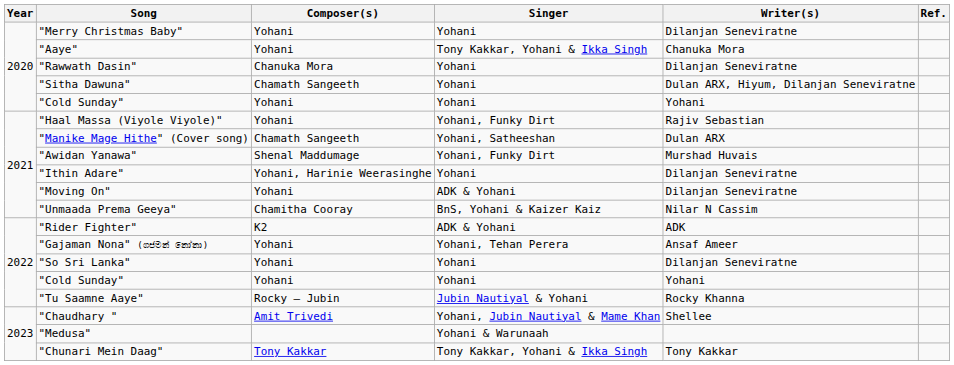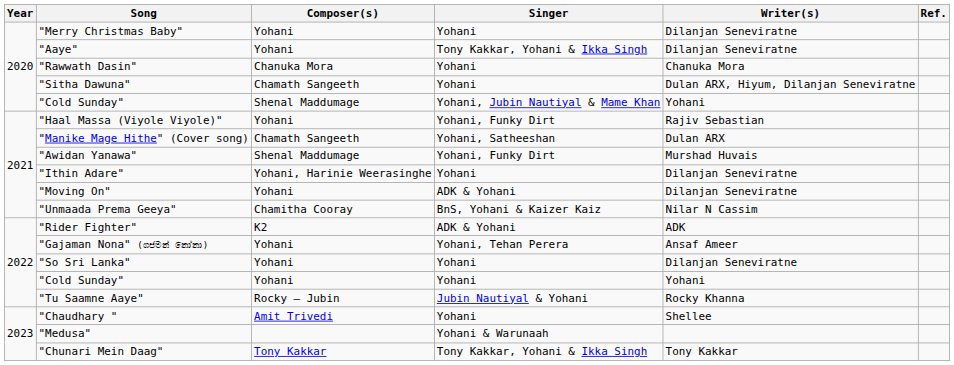 <table class="wikitable">
 <tr>
 <th>Year</th>
 <th>Song</th>
 <th>Composer(s)</th>
 <th>Singer</th>
 <th>Writer(s)</th>
 <th>Ref.</th>
 </tr>
 <tr>
 <td rowspan="5">2020</td>
 <td>"Merry Christmas Baby"</td>
 <td>Yohani</td>
 <td>Yohani</td>
 <td>Dilanjan Seneviratne</td>
 <td></td>
 </tr>
 <tr>
 <td>"Aaye"</td>
 <td>Yohani</td>
 <td>Tony Kakkar, Yohani & <a href='#'>Ikka Singh</a></td>
-<td>Chanuka Mora</td>
+<td>Dilanjan Seneviratne</td>
 <td></td>
 </tr>
 <tr>
 <td>"Rawwath Dasin"</td>
 <td>Chanuka Mora</td>
 <td>Yohani</td>
-<td>Dilanjan Seneviratne</td>
+<td>Chanuka Mora</td>
 <td></td>
 </tr>
 <tr>
 <td>"Sitha Dawuna"</td>
 <td>Chamath Sangeeth</td>
 <td>Yohani</td>
 <td>Dulan ARX, Hiyum, Dilanjan Seneviratne</td>
 <td></td>
 </tr>
 <tr>
 <td>"Cold Sunday"</td>
-<td>Yohani</td>
-<td>Yohani</td>
+<td>Shenal Maddumage</td>
+<td>Yohani, <a href='#'>Jubin Nautiyal</a> & <a href='#'>Mame Khan</a></td>
 <td>Yohani</td>
 <td></td>
 </tr>
 <tr>
 <td rowspan="6">2021</td>
 <td>"Haal Massa (Viyole Viyole)"</td>
 <td>Yohani</td>
 <td>Yohani, Funky Dirt</td>
 <td>Rajiv Sebastian</td>
 <td></td>
 </tr>
 <tr>
 <td>"<a href='#'>Manike Mage Hithe</a>" (Cover song)</td>
 <td>Chamath Sangeeth</td>
 <td>Yohani, Satheeshan</td>
 <td>Dulan ARX</td>
 <td></td>
 </tr>
 <tr>
 <td>"Awidan Yanawa"</td>
 <td>Shenal Maddumage</td>
 <td>Yohani, Funky Dirt</td>
 <td>Murshad Huvais</td>
 <td></td>
 </tr>
 <tr>
 <td>"Ithin Adare"</td>
 <td>Yohani, Harinie Weerasinghe</td>
 <td>Yohani</td>
 <td>Dilanjan Seneviratne</td>
 <td></td>
 </tr>
 <tr>
 <td>"Moving On"</td>
 <td>Yohani</td>
 <td>ADK & Yohani</td>
 <td>Dilanjan Seneviratne</td>
 <td></td>
 </tr>
 <tr>
 <td>"Unmaada Prema Geeya"</td>
 <td>Chamitha Cooray</td>
 <td>BnS, Yohani & Kaizer Kaiz</td>
 <td>Nilar N Cassim</td>
 <td></td>
 </tr>
 <tr>
 <td rowspan=5>2022</td>
 <td>"Rider Fighter"</td>
 <td>K2</td>
 <td>ADK & Yohani</td>
 <td>ADK</td>
 <td></td>
 </tr>
 <tr>
 <td>"Gajaman Nona" <small>(ගජමන් නෝනා)</small></td>
 <td>Yohani</td>
 <td>Yohani, Tehan Perera</td>
 <td>Ansaf Ameer</td>
 <td></td>
 </tr>
 <tr>
 <td>"So Sri Lanka"</td>
 <td>Yohani</td>
 <td>Yohani</td>
 <td>Dilanjan Seneviratne</td>
 <td></td>
 </tr>
 <tr>
 <td>"Cold Sunday"</td>
 <td>Yohani</td>
 <td>Yohani</td>
 <td>Yohani</td>
 <td></td>
 </tr>
 <tr>
 <td>"Tu Saamne Aaye"</td>
 <td>Rocky – Jubin</td>
 <td><a href='#'>Jubin Nautiyal</a> & Yohani</td>
 <td>Rocky Khanna</td>
 <td></td>
 </tr>
 <tr>
 <td rowspan = "6">2023</td>
 <td>"Chaudhary "</td>
 <td><a href='#'>Amit Trivedi</a></td>
-<td>Yohani, <a href='#'>Jubin Nautiyal</a> & <a href='#'>Mame Khan</a></td>
+<td>Yohani</td>
 <td>Shellee</td>
 <td></td>
 </tr>
 <tr>
 <td>"Medusa"</td>
 <td></td>
 <td>Yohani & Warunaah</td>
 <td></td>
 <td></td>
 </tr>
 <tr>
 <td>"Chunari Mein Daag"</td>
 <td><a href='#'>Tony Kakkar</a></td>
 <td>Tony Kakkar, Yohani & <a href='#'>Ikka Singh</a></td>
 <td>Tony Kakkar</td>
 <td></td>
 </tr>
 </table>
